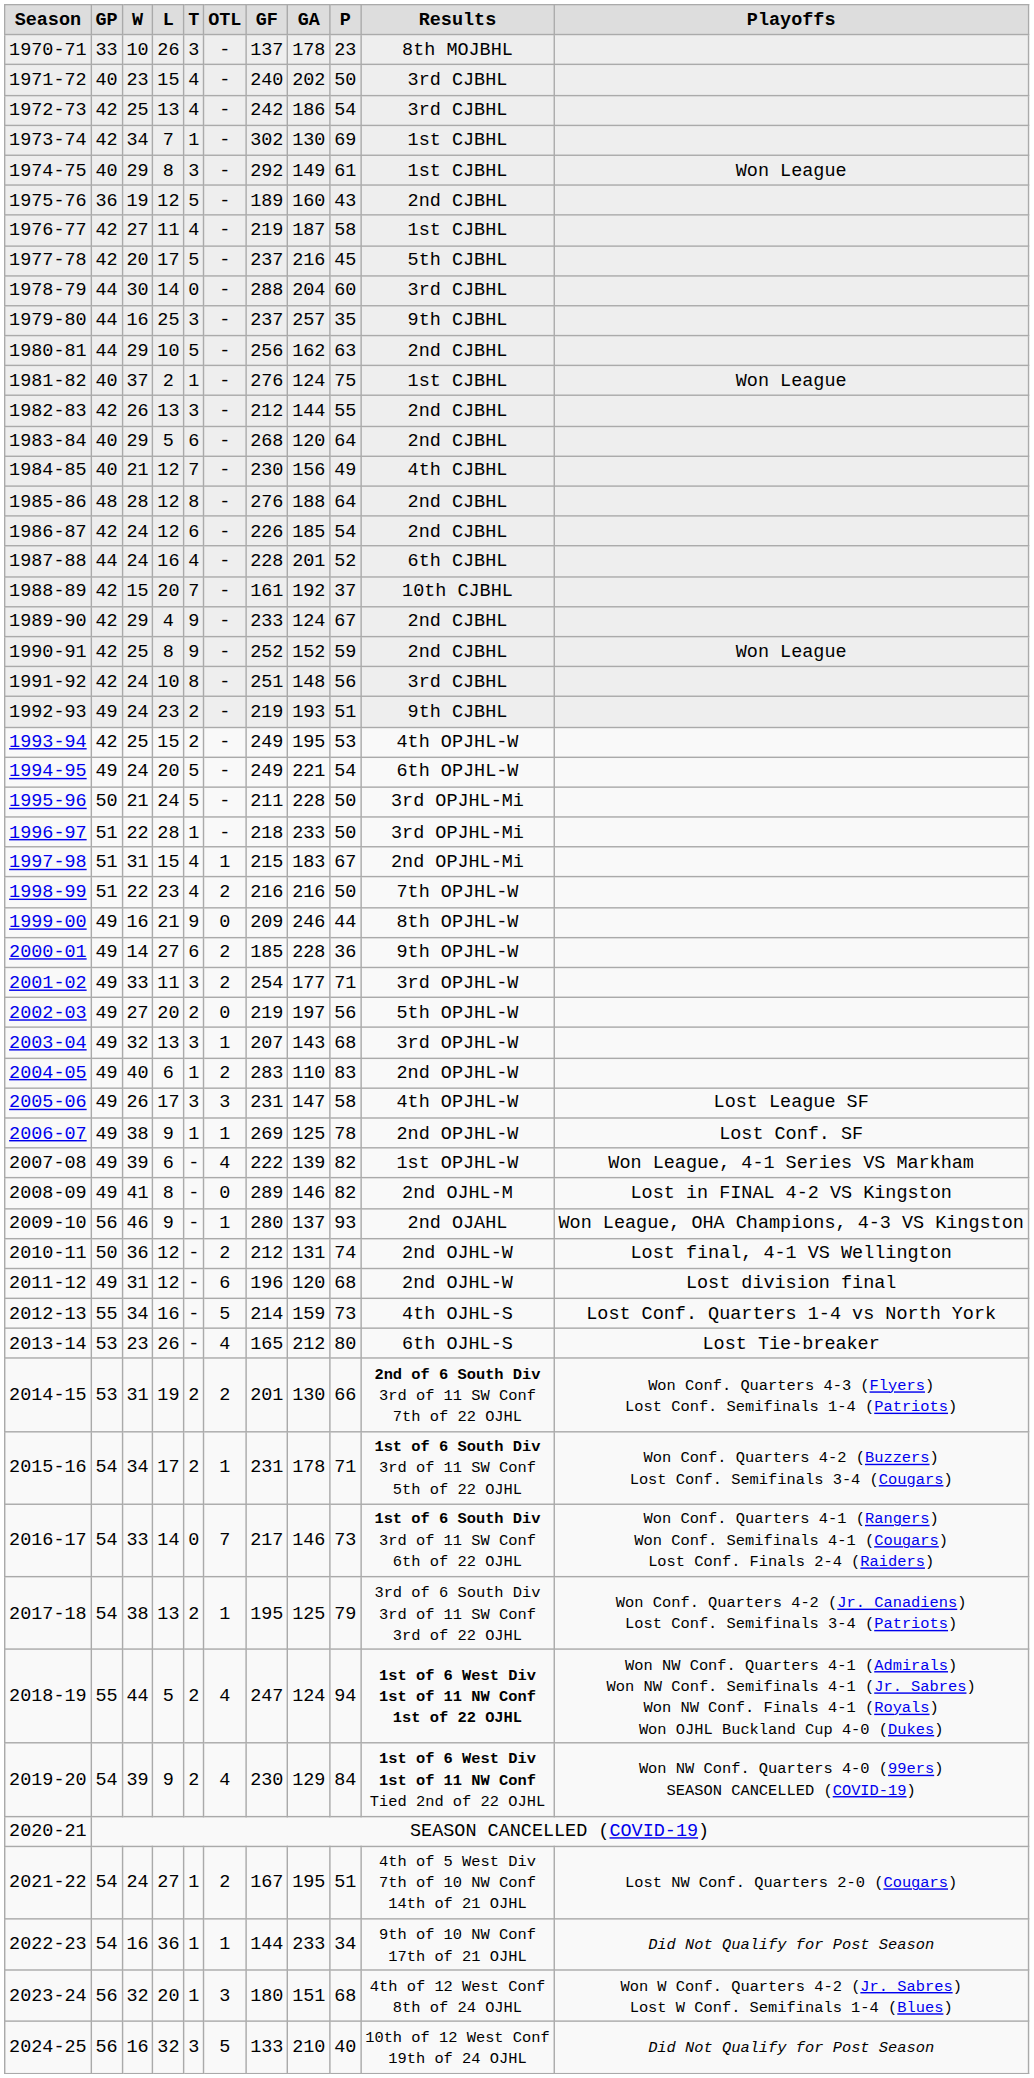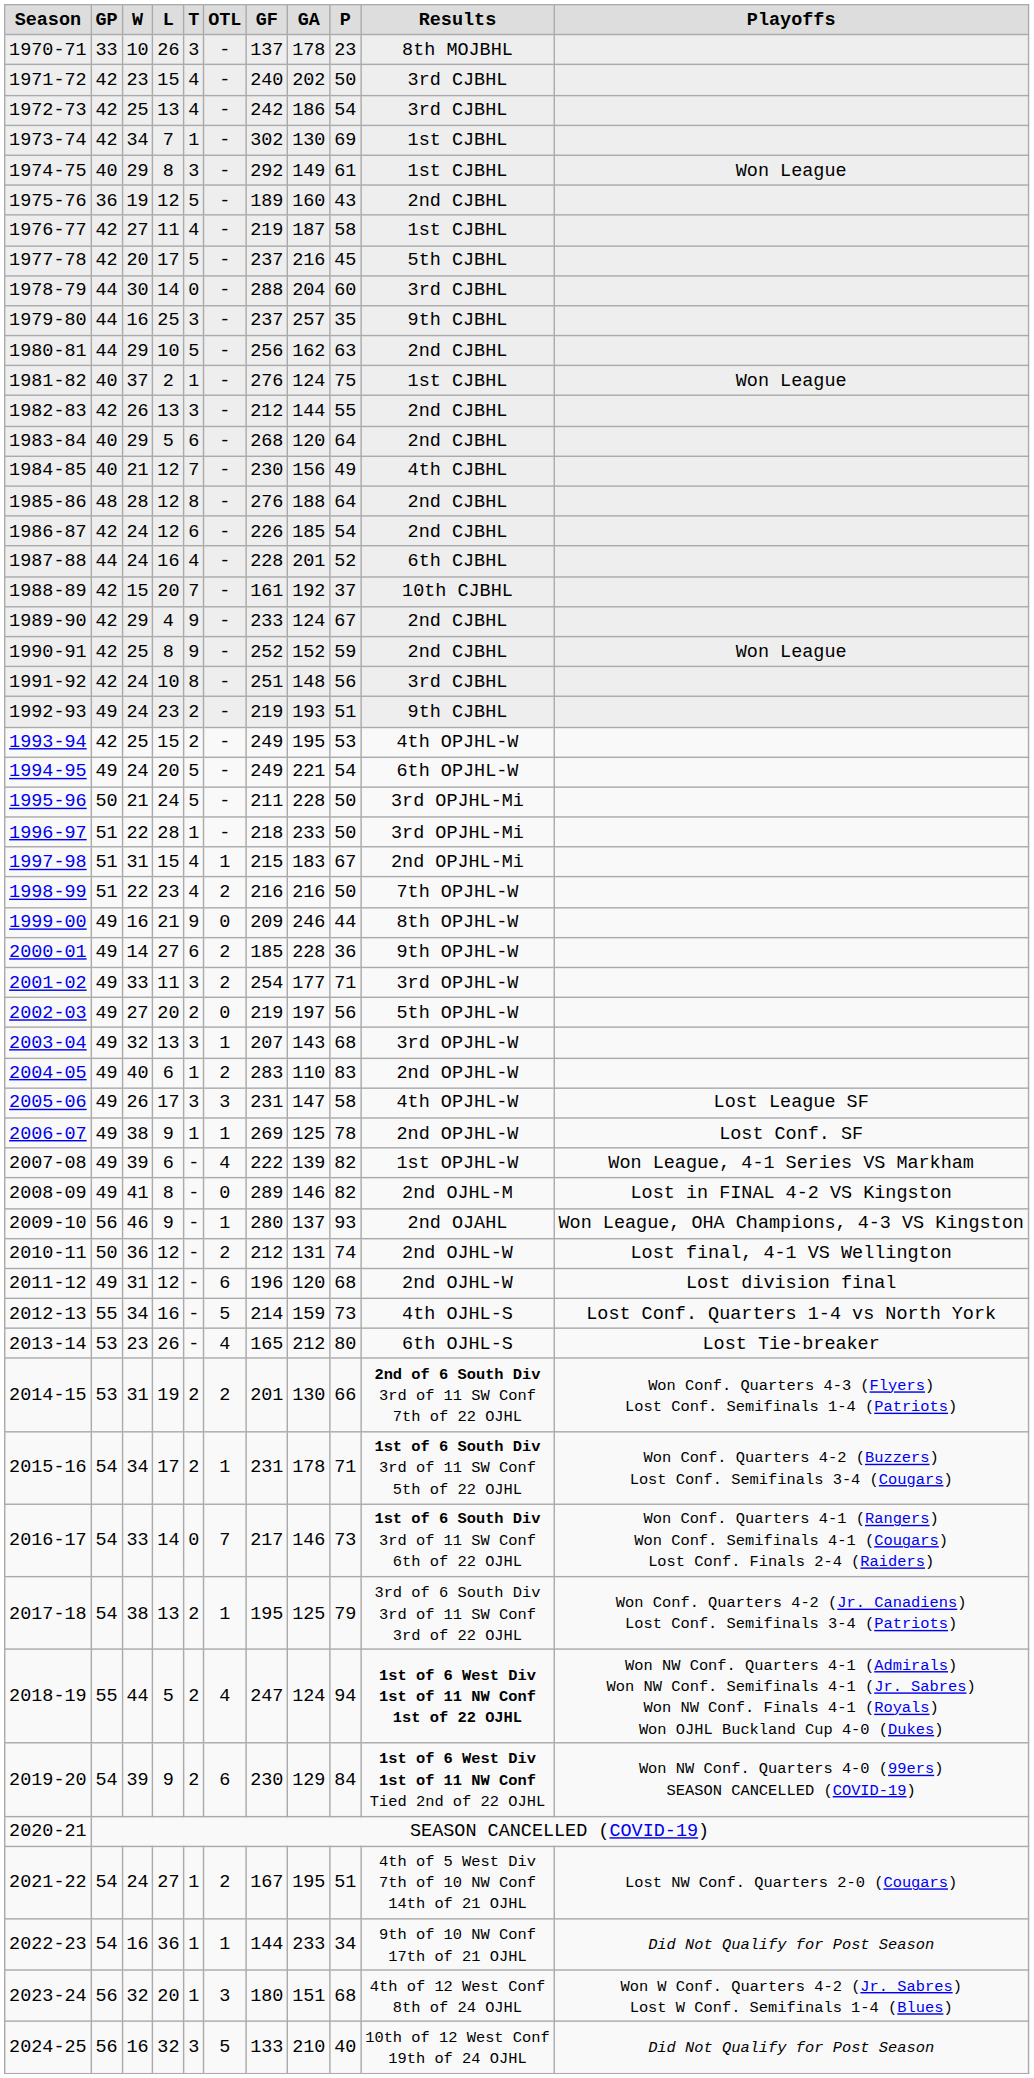 <table class="wikitable">
 <tr align="center"  bgcolor="#dddddd">
 <td><strong>Season</strong></td>
 <td><strong>GP</strong></td>
 <td><strong>W</strong></td>
 <td><strong>L</strong></td>
 <td><strong>T</strong></td>
 <td><strong>OTL</strong></td>
 <td><strong>GF</strong></td>
 <td><strong>GA</strong></td>
 <td><strong>P</strong></td>
 <td><strong>Results</strong></td>
 <td><strong>Playoffs</strong></td>
 </tr>
 <tr align="center" bgcolor="#eeeeee">
 <td>1970-71</td>
 <td>33</td>
 <td>10</td>
 <td>26</td>
 <td>3</td>
 <td>-</td>
 <td>137</td>
 <td>178</td>
 <td>23</td>
 <td>8th MOJBHL</td>
 <td></td>
 </tr>
 <tr align="center" bgcolor="#eeeeee">
 <td>1971-72</td>
-<td>40</td>
+<td>42</td>
 <td>23</td>
 <td>15</td>
 <td>4</td>
 <td>-</td>
 <td>240</td>
 <td>202</td>
 <td>50</td>
 <td>3rd CJBHL</td>
 <td></td>
 </tr>
 <tr align="center" bgcolor="#eeeeee">
 <td>1972-73</td>
 <td>42</td>
 <td>25</td>
 <td>13</td>
 <td>4</td>
 <td>-</td>
 <td>242</td>
 <td>186</td>
 <td>54</td>
 <td>3rd CJBHL</td>
 <td></td>
 </tr>
 <tr align="center" bgcolor="#eeeeee">
 <td>1973-74</td>
 <td>42</td>
 <td>34</td>
 <td>7</td>
 <td>1</td>
 <td>-</td>
 <td>302</td>
 <td>130</td>
 <td>69</td>
 <td>1st CJBHL</td>
 <td></td>
 </tr>
 <tr align="center" bgcolor="#eeeeee">
 <td>1974-75</td>
 <td>40</td>
 <td>29</td>
 <td>8</td>
 <td>3</td>
 <td>-</td>
 <td>292</td>
 <td>149</td>
 <td>61</td>
 <td>1st CJBHL</td>
 <td>Won League</td>
 </tr>
 <tr align="center" bgcolor="#eeeeee">
 <td>1975-76</td>
 <td>36</td>
 <td>19</td>
 <td>12</td>
 <td>5</td>
 <td>-</td>
 <td>189</td>
 <td>160</td>
 <td>43</td>
 <td>2nd CJBHL</td>
 <td></td>
 </tr>
 <tr align="center" bgcolor="#eeeeee">
 <td>1976-77</td>
 <td>42</td>
 <td>27</td>
 <td>11</td>
 <td>4</td>
 <td>-</td>
 <td>219</td>
 <td>187</td>
 <td>58</td>
 <td>1st CJBHL</td>
 <td></td>
 </tr>
 <tr align="center" bgcolor="#eeeeee">
 <td>1977-78</td>
 <td>42</td>
 <td>20</td>
 <td>17</td>
 <td>5</td>
 <td>-</td>
 <td>237</td>
 <td>216</td>
 <td>45</td>
 <td>5th CJBHL</td>
 <td></td>
 </tr>
 <tr align="center" bgcolor="#eeeeee">
 <td>1978-79</td>
 <td>44</td>
 <td>30</td>
 <td>14</td>
 <td>0</td>
 <td>-</td>
 <td>288</td>
 <td>204</td>
 <td>60</td>
 <td>3rd CJBHL</td>
 <td></td>
 </tr>
 <tr align="center" bgcolor="#eeeeee">
 <td>1979-80</td>
 <td>44</td>
 <td>16</td>
 <td>25</td>
 <td>3</td>
 <td>-</td>
 <td>237</td>
 <td>257</td>
 <td>35</td>
 <td>9th CJBHL</td>
 <td></td>
 </tr>
 <tr align="center" bgcolor="#eeeeee">
 <td>1980-81</td>
 <td>44</td>
 <td>29</td>
 <td>10</td>
 <td>5</td>
 <td>-</td>
 <td>256</td>
 <td>162</td>
 <td>63</td>
 <td>2nd CJBHL</td>
 <td></td>
 </tr>
 <tr align="center" bgcolor="#eeeeee">
 <td>1981-82</td>
 <td>40</td>
 <td>37</td>
 <td>2</td>
 <td>1</td>
 <td>-</td>
 <td>276</td>
 <td>124</td>
 <td>75</td>
 <td>1st CJBHL</td>
 <td>Won League</td>
 </tr>
 <tr align="center" bgcolor="#eeeeee">
 <td>1982-83</td>
 <td>42</td>
 <td>26</td>
 <td>13</td>
 <td>3</td>
 <td>-</td>
 <td>212</td>
 <td>144</td>
 <td>55</td>
 <td>2nd CJBHL</td>
 <td></td>
 </tr>
 <tr align="center" bgcolor="#eeeeee">
 <td>1983-84</td>
 <td>40</td>
 <td>29</td>
 <td>5</td>
 <td>6</td>
 <td>-</td>
 <td>268</td>
 <td>120</td>
 <td>64</td>
 <td>2nd CJBHL</td>
 <td></td>
 </tr>
 <tr align="center" bgcolor="#eeeeee">
 <td>1984-85</td>
 <td>40</td>
 <td>21</td>
 <td>12</td>
 <td>7</td>
 <td>-</td>
 <td>230</td>
 <td>156</td>
 <td>49</td>
 <td>4th CJBHL</td>
 <td></td>
 </tr>
 <tr align="center" bgcolor="#eeeeee">
 <td>1985-86</td>
 <td>48</td>
 <td>28</td>
 <td>12</td>
 <td>8</td>
 <td>-</td>
 <td>276</td>
 <td>188</td>
 <td>64</td>
 <td>2nd CJBHL</td>
 <td></td>
 </tr>
 <tr align="center" bgcolor="#eeeeee">
 <td>1986-87</td>
 <td>42</td>
 <td>24</td>
 <td>12</td>
 <td>6</td>
 <td>-</td>
 <td>226</td>
 <td>185</td>
 <td>54</td>
 <td>2nd CJBHL</td>
 <td></td>
 </tr>
 <tr align="center" bgcolor="#eeeeee">
 <td>1987-88</td>
 <td>44</td>
 <td>24</td>
 <td>16</td>
 <td>4</td>
 <td>-</td>
 <td>228</td>
 <td>201</td>
 <td>52</td>
 <td>6th CJBHL</td>
 <td></td>
 </tr>
 <tr align="center" bgcolor="#eeeeee">
 <td>1988-89</td>
 <td>42</td>
 <td>15</td>
 <td>20</td>
 <td>7</td>
 <td>-</td>
 <td>161</td>
 <td>192</td>
 <td>37</td>
 <td>10th CJBHL</td>
 <td></td>
 </tr>
 <tr align="center" bgcolor="#eeeeee">
 <td>1989-90</td>
 <td>42</td>
 <td>29</td>
 <td>4</td>
 <td>9</td>
 <td>-</td>
 <td>233</td>
 <td>124</td>
 <td>67</td>
 <td>2nd CJBHL</td>
 <td></td>
 </tr>
 <tr align="center" bgcolor="#eeeeee">
 <td>1990-91</td>
 <td>42</td>
 <td>25</td>
 <td>8</td>
 <td>9</td>
 <td>-</td>
 <td>252</td>
 <td>152</td>
 <td>59</td>
 <td>2nd CJBHL</td>
 <td>Won League</td>
 </tr>
 <tr align="center" bgcolor="#eeeeee">
 <td>1991-92</td>
 <td>42</td>
 <td>24</td>
 <td>10</td>
 <td>8</td>
 <td>-</td>
 <td>251</td>
 <td>148</td>
 <td>56</td>
 <td>3rd CJBHL</td>
 <td></td>
 </tr>
 <tr align="center" bgcolor="#eeeeee">
 <td>1992-93</td>
 <td>49</td>
 <td>24</td>
 <td>23</td>
 <td>2</td>
 <td>-</td>
 <td>219</td>
 <td>193</td>
 <td>51</td>
 <td>9th CJBHL</td>
 <td></td>
 </tr>
 <tr align="center">
 <td><a href='#'>1993-94</a></td>
 <td>42</td>
 <td>25</td>
 <td>15</td>
 <td>2</td>
 <td>-</td>
 <td>249</td>
 <td>195</td>
 <td>53</td>
 <td>4th OPJHL-W</td>
 <td></td>
 </tr>
 <tr align="center">
 <td><a href='#'>1994-95</a></td>
 <td>49</td>
 <td>24</td>
 <td>20</td>
 <td>5</td>
 <td>-</td>
 <td>249</td>
 <td>221</td>
 <td>54</td>
 <td>6th OPJHL-W</td>
 <td></td>
 </tr>
 <tr align="center">
 <td><a href='#'>1995-96</a></td>
 <td>50</td>
 <td>21</td>
 <td>24</td>
 <td>5</td>
 <td>-</td>
 <td>211</td>
 <td>228</td>
 <td>50</td>
 <td>3rd OPJHL-Mi</td>
 <td></td>
 </tr>
 <tr align="center">
 <td><a href='#'>1996-97</a></td>
 <td>51</td>
 <td>22</td>
 <td>28</td>
 <td>1</td>
 <td>-</td>
 <td>218</td>
 <td>233</td>
 <td>50</td>
 <td>3rd OPJHL-Mi</td>
 <td></td>
 </tr>
 <tr align="center">
 <td><a href='#'>1997-98</a></td>
 <td>51</td>
 <td>31</td>
 <td>15</td>
 <td>4</td>
 <td>1</td>
 <td>215</td>
 <td>183</td>
 <td>67</td>
 <td>2nd OPJHL-Mi</td>
 <td></td>
 </tr>
 <tr align="center">
 <td><a href='#'>1998-99</a></td>
 <td>51</td>
 <td>22</td>
 <td>23</td>
 <td>4</td>
 <td>2</td>
 <td>216</td>
 <td>216</td>
 <td>50</td>
 <td>7th OPJHL-W</td>
 <td></td>
 </tr>
 <tr align="center">
 <td><a href='#'>1999-00</a></td>
 <td>49</td>
 <td>16</td>
 <td>21</td>
 <td>9</td>
 <td>0</td>
 <td>209</td>
 <td>246</td>
 <td>44</td>
 <td>8th OPJHL-W</td>
 <td></td>
 </tr>
 <tr align="center">
 <td><a href='#'>2000-01</a></td>
 <td>49</td>
 <td>14</td>
 <td>27</td>
 <td>6</td>
 <td>2</td>
 <td>185</td>
 <td>228</td>
 <td>36</td>
 <td>9th OPJHL-W</td>
 <td></td>
 </tr>
 <tr align="center">
 <td><a href='#'>2001-02</a></td>
 <td>49</td>
 <td>33</td>
 <td>11</td>
 <td>3</td>
 <td>2</td>
 <td>254</td>
 <td>177</td>
 <td>71</td>
 <td>3rd OPJHL-W</td>
 <td></td>
 </tr>
 <tr align="center">
 <td><a href='#'>2002-03</a></td>
 <td>49</td>
 <td>27</td>
 <td>20</td>
 <td>2</td>
 <td>0</td>
 <td>219</td>
 <td>197</td>
 <td>56</td>
 <td>5th OPJHL-W</td>
 <td></td>
 </tr>
 <tr align="center">
 <td><a href='#'>2003-04</a></td>
 <td>49</td>
 <td>32</td>
 <td>13</td>
 <td>3</td>
 <td>1</td>
 <td>207</td>
 <td>143</td>
 <td>68</td>
 <td>3rd OPJHL-W</td>
 <td></td>
 </tr>
 <tr align="center">
 <td><a href='#'>2004-05</a></td>
 <td>49</td>
 <td>40</td>
 <td>6</td>
 <td>1</td>
 <td>2</td>
 <td>283</td>
 <td>110</td>
 <td>83</td>
 <td>2nd OPJHL-W</td>
 <td></td>
 </tr>
 <tr align="center">
 <td><a href='#'>2005-06</a></td>
 <td>49</td>
 <td>26</td>
 <td>17</td>
 <td>3</td>
 <td>3</td>
 <td>231</td>
 <td>147</td>
 <td>58</td>
 <td>4th OPJHL-W</td>
 <td>Lost League SF</td>
 </tr>
 <tr align="center">
 <td><a href='#'>2006-07</a></td>
 <td>49</td>
 <td>38</td>
 <td>9</td>
 <td>1</td>
 <td>1</td>
 <td>269</td>
 <td>125</td>
 <td>78</td>
 <td>2nd OPJHL-W</td>
 <td>Lost Conf. SF</td>
 </tr>
 <tr align="center">
 <td>2007-08</td>
 <td>49</td>
 <td>39</td>
 <td>6</td>
 <td>-</td>
 <td>4</td>
 <td>222</td>
 <td>139</td>
 <td>82</td>
 <td>1st OPJHL-W</td>
 <td>Won League, 4-1 Series VS Markham</td>
 </tr>
 <tr align="center">
 <td>2008-09</td>
 <td>49</td>
 <td>41</td>
 <td>8</td>
 <td>-</td>
 <td>0</td>
 <td>289</td>
 <td>146</td>
 <td>82</td>
 <td>2nd OJHL-M</td>
 <td>Lost in FINAL 4-2 VS Kingston</td>
 </tr>
 <tr align="center">
 <td>2009-10</td>
 <td>56</td>
 <td>46</td>
 <td>9</td>
 <td>-</td>
 <td>1</td>
 <td>280</td>
 <td>137</td>
 <td>93</td>
 <td>2nd OJAHL</td>
 <td>Won League, OHA Champions, 4-3 VS Kingston</td>
 </tr>
 <tr align="center">
 <td>2010-11</td>
 <td>50</td>
 <td>36</td>
 <td>12</td>
 <td>-</td>
 <td>2</td>
 <td>212</td>
 <td>131</td>
 <td>74</td>
 <td>2nd OJHL-W</td>
 <td>Lost final, 4-1 VS Wellington</td>
 </tr>
 <tr align="center">
 <td>2011-12</td>
 <td>49</td>
 <td>31</td>
 <td>12</td>
 <td>-</td>
 <td>6</td>
 <td>196</td>
 <td>120</td>
 <td>68</td>
 <td>2nd OJHL-W</td>
 <td>Lost division final</td>
 </tr>
 <tr align="center">
 <td>2012-13</td>
 <td>55</td>
 <td>34</td>
 <td>16</td>
 <td>-</td>
 <td>5</td>
 <td>214</td>
 <td>159</td>
 <td>73</td>
 <td>4th OJHL-S</td>
 <td>Lost Conf. Quarters 1-4 vs North York</td>
 </tr>
 <tr align="center">
 <td>2013-14</td>
 <td>53</td>
 <td>23</td>
 <td>26</td>
 <td>-</td>
 <td>4</td>
 <td>165</td>
 <td>212</td>
 <td>80</td>
 <td>6th OJHL-S</td>
 <td>Lost Tie-breaker</td>
 </tr>
 <tr align="center">
 <td>2014-15</td>
 <td>53</td>
 <td>31</td>
 <td>19</td>
 <td>2</td>
 <td>2</td>
 <td>201</td>
 <td>130</td>
 <td>66</td>
 <td><small><strong>2nd of 6 South Div</strong><br>3rd of 11 SW Conf<br>7th of 22 OJHL</small></td>
 <td><small>Won Conf. Quarters 4-3 (<a href='#'>Flyers</a>)<br>Lost Conf. Semifinals 1-4 (<a href='#'>Patriots</a>)</small></td>
 </tr>
 <tr align="center">
 <td>2015-16</td>
 <td>54</td>
 <td>34</td>
 <td>17</td>
 <td>2</td>
 <td>1</td>
 <td>231</td>
 <td>178</td>
 <td>71</td>
 <td><small><strong>1st of 6 South Div</strong><br>3rd of 11 SW Conf<br>5th of 22 OJHL</small></td>
 <td><small>Won Conf. Quarters 4-2 (<a href='#'>Buzzers</a>)<br>Lost Conf. Semifinals 3-4 (<a href='#'>Cougars</a>)</small></td>
 </tr>
 <tr align="center">
 <td>2016-17</td>
 <td>54</td>
 <td>33</td>
 <td>14</td>
 <td>0</td>
 <td>7</td>
 <td>217</td>
 <td>146</td>
 <td>73</td>
 <td><small><strong>1st of 6 South Div</strong><br>3rd of 11 SW Conf<br>6th of 22 OJHL</small></td>
 <td><small>Won Conf. Quarters 4-1 (<a href='#'>Rangers</a>)<br>Won Conf. Semifinals 4-1 (<a href='#'>Cougars</a>)<br>Lost Conf. Finals 2-4 (<a href='#'>Raiders</a>)</small></td>
 </tr>
 <tr align="center">
 <td>2017-18</td>
 <td>54</td>
 <td>38</td>
 <td>13</td>
 <td>2</td>
 <td>1</td>
 <td>195</td>
 <td>125</td>
 <td>79</td>
 <td><small>3rd of 6 South Div<br>3rd of 11 SW Conf<br>3rd of 22 OJHL</small></td>
 <td><small>Won Conf. Quarters 4-2 (<a href='#'>Jr. Canadiens</a>)<br>Lost Conf. Semifinals 3-4 (<a href='#'>Patriots</a>)</small></td>
 </tr>
 <tr align="center">
 <td>2018-19</td>
 <td>55</td>
 <td>44</td>
 <td>5</td>
 <td>2</td>
 <td>4</td>
 <td>247</td>
 <td>124</td>
 <td>94</td>
 <td><small><strong>1st of 6 West Div </strong><br><strong>1st of 11 NW Conf</strong><br><strong>1st of 22 OJHL</strong></small></td>
 <td><small>Won NW Conf. Quarters 4-1 (<a href='#'>Admirals</a>)<br>Won NW Conf. Semifinals 4-1 (<a href='#'>Jr. Sabres</a>)<br>Won NW Conf. Finals 4-1 (<a href='#'>Royals</a>)<br>Won OJHL Buckland Cup 4-0  (<a href='#'>Dukes</a>)</small></td>
 </tr>
 <tr align="center">
 <td>2019-20</td>
 <td>54</td>
 <td>39</td>
 <td>9</td>
 <td>2</td>
-<td>4</td>
+<td>6</td>
 <td>230</td>
 <td>129</td>
 <td>84</td>
 <td><small><strong>1st of 6 West Div </strong><br><strong>1st of 11 NW Conf</strong><br>Tied 2nd of 22 OJHL</small></td>
 <td><small>Won NW Conf. Quarters 4-0 (<a href='#'>99ers</a>)<br>SEASON CANCELLED  (<a href='#'>COVID-19</a>)</small></td>
 </tr>
 <tr align="center">
 <td>2020-21</td>
 <td colspan="10">SEASON CANCELLED  (<a href='#'>COVID-19</a>)</td>
 </tr>
 <tr align="center">
 <td>2021-22</td>
 <td>54</td>
 <td>24</td>
 <td>27</td>
 <td>1</td>
 <td>2</td>
 <td>167</td>
 <td>195</td>
 <td>51</td>
 <td><small>4th of 5 West Div<br>7th of 10 NW Conf<br>14th of 21 OJHL</small></td>
 <td><small>Lost NW Conf. Quarters 2-0 (<a href='#'>Cougars</a>)</small></td>
 </tr>
 <tr align="center">
 <td>2022-23</td>
 <td>54</td>
 <td>16</td>
 <td>36</td>
 <td>1</td>
 <td>1</td>
 <td>144</td>
 <td>233</td>
 <td>34</td>
 <td><small>9th of 10 NW Conf<br>17th of 21 OJHL</small></td>
 <td><small><em>Did Not Qualify for Post Season</em></small></td>
 </tr>
 <tr align="center">
 <td>2023-24</td>
 <td>56</td>
 <td>32</td>
 <td>20</td>
 <td>1</td>
 <td>3</td>
 <td>180</td>
 <td>151</td>
 <td>68</td>
 <td><small>4th of 12 West Conf<br>8th of 24 OJHL</small></td>
 <td><small>Won W Conf. Quarters 4-2 (<a href='#'>Jr. Sabres</a>)<br>Lost W Conf. Semifinals 1-4 (<a href='#'>Blues</a>)</small></td>
 </tr>
 <tr align="center">
 <td>2024-25</td>
 <td>56</td>
 <td>16</td>
 <td>32</td>
 <td>3</td>
 <td>5</td>
 <td>133</td>
 <td>210</td>
 <td>40</td>
 <td><small>10th of 12 West Conf<br>19th of 24 OJHL</small></td>
 <td><small><em>Did Not Qualify for Post Season</em></small></td>
 </tr>
 </table>
